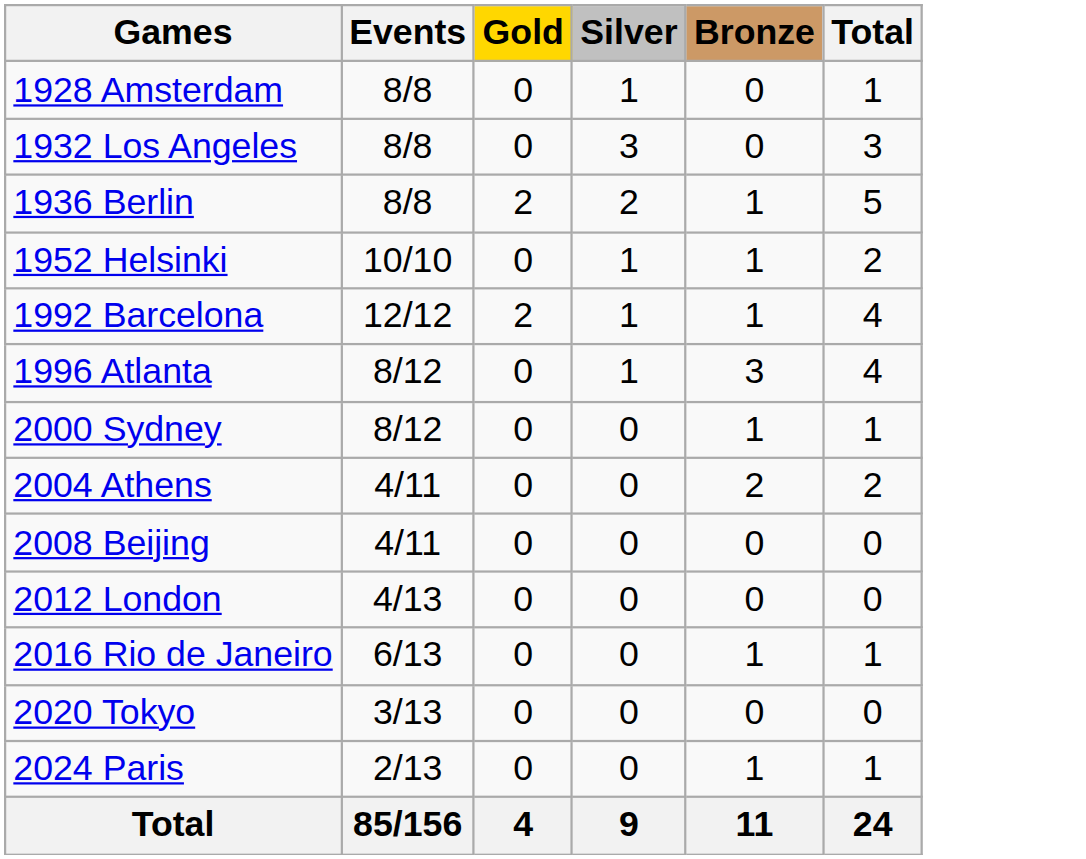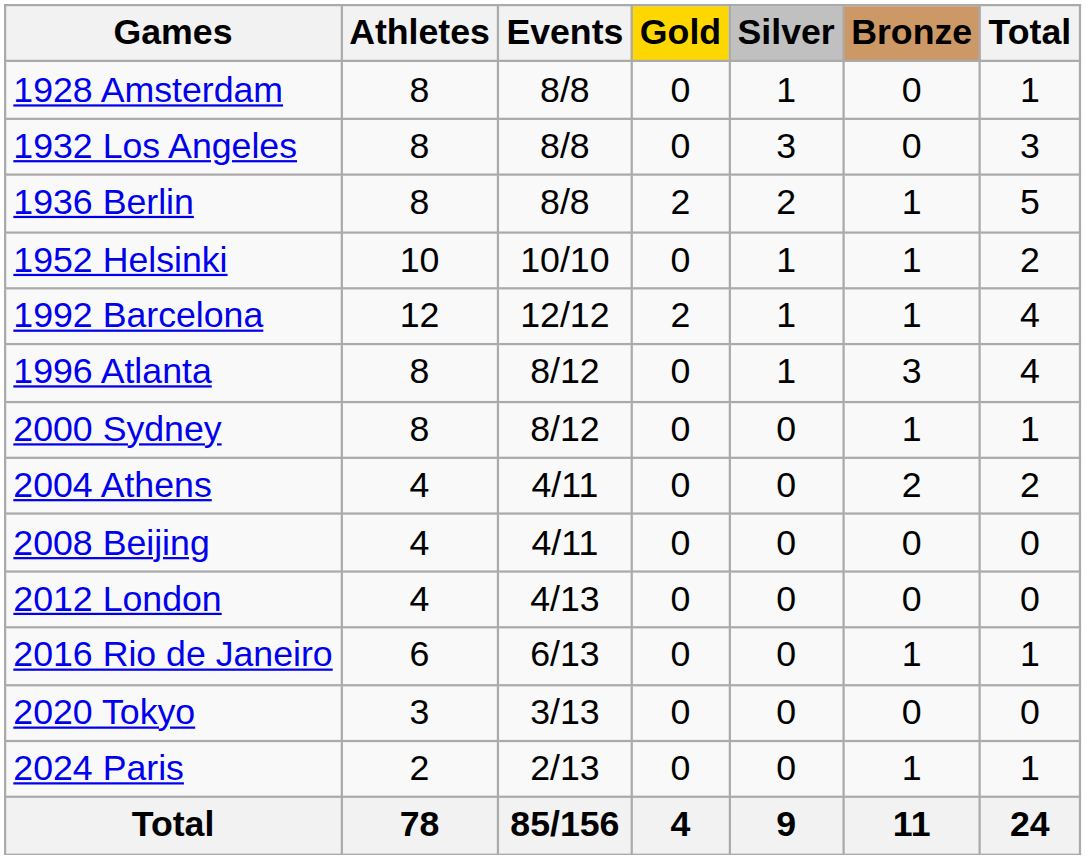 <table class="wikitable sortable" style="text-align:center">
 <tr>
 <th>Games</th>
+<th>Athletes</th>
 <th>Events</th>
 <th style="background-color:gold;">Gold</th>
 <th style="background-color:silver;">Silver</th>
 <th style="background-color:#c96;">Bronze</th>
 <th>Total</th>
 </tr>
 <tr>
 <td align=left><a href='#'>1928 Amsterdam</a></td>
+<td>8</td>
 <td>8/8</td>
 <td>0</td>
 <td>1</td>
 <td>0</td>
 <td>1</td>
 </tr>
 <tr>
 <td align=left><a href='#'>1932 Los Angeles</a></td>
+<td>8</td>
 <td>8/8</td>
 <td>0</td>
 <td>3</td>
 <td>0</td>
 <td>3</td>
 </tr>
 <tr>
 <td align=left><a href='#'>1936 Berlin</a></td>
+<td>8</td>
 <td>8/8</td>
 <td>2</td>
 <td>2</td>
 <td>1</td>
 <td>5</td>
 </tr>
 <tr>
 <td align=left><a href='#'>1952 Helsinki</a></td>
+<td>10</td>
 <td>10/10</td>
 <td>0</td>
 <td>1</td>
 <td>1</td>
 <td>2</td>
 </tr>
 <tr>
 <td align=left><a href='#'>1992 Barcelona</a></td>
+<td>12</td>
 <td>12/12</td>
 <td>2</td>
 <td>1</td>
 <td>1</td>
 <td>4</td>
 </tr>
 <tr>
 <td align=left><a href='#'>1996 Atlanta</a></td>
+<td>8</td>
 <td>8/12</td>
 <td>0</td>
 <td>1</td>
 <td>3</td>
 <td>4</td>
 </tr>
 <tr>
 <td align=left><a href='#'>2000 Sydney</a></td>
+<td>8</td>
 <td>8/12</td>
 <td>0</td>
 <td>0</td>
 <td>1</td>
 <td>1</td>
 </tr>
 <tr>
 <td align=left><a href='#'>2004 Athens</a></td>
+<td>4</td>
 <td>4/11</td>
 <td>0</td>
 <td>0</td>
 <td>2</td>
 <td>2</td>
 </tr>
 <tr>
 <td align=left><a href='#'>2008 Beijing</a></td>
+<td>4</td>
 <td>4/11</td>
 <td>0</td>
 <td>0</td>
 <td>0</td>
 <td>0</td>
 </tr>
 <tr>
 <td align=left><a href='#'>2012 London</a></td>
+<td>4</td>
 <td>4/13</td>
 <td>0</td>
 <td>0</td>
 <td>0</td>
 <td>0</td>
 </tr>
 <tr>
 <td align=left><a href='#'>2016 Rio de Janeiro</a></td>
+<td>6</td>
 <td>6/13</td>
 <td>0</td>
 <td>0</td>
 <td>1</td>
 <td>1</td>
 </tr>
 <tr>
 <td align=left><a href='#'>2020 Tokyo</a></td>
+<td>3</td>
 <td>3/13</td>
 <td>0</td>
 <td>0</td>
 <td>0</td>
 <td>0</td>
 </tr>
 <tr>
 <td align=left><a href='#'>2024 Paris</a></td>
+<td>2</td>
 <td>2/13</td>
 <td>0</td>
 <td>0</td>
 <td>1</td>
 <td>1</td>
 </tr>
 <tr>
 <th>Total</th>
+<th>78</th>
 <th>85/156</th>
 <th>4</th>
 <th>9</th>
 <th>11</th>
 <th>24</th>
 </tr>
 </table>
